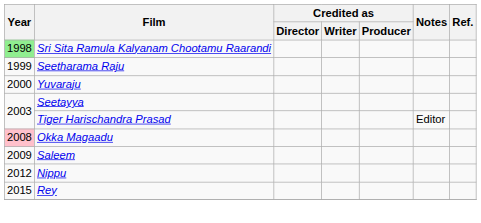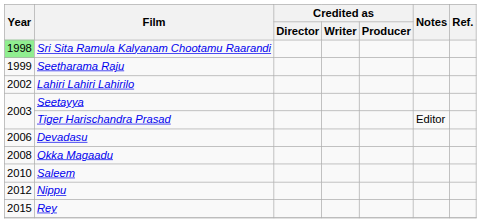 <table class="wikitable sortable">
 <tr>
 <th rowspan=2>Year</th>
 <th rowspan=2>Film</th>
 <th colspan=3>Credited as</th>
 <th rowspan=2>Notes</th>
 <th rowspan=2>Ref.</th>
 </tr>
 <tr>
 <th>Director</th>
 <th>Writer</th>
 <th>Producer</th>
 </tr>
 <tr>
 <td style="background: lightgreen;">1998</td>
 <td><em><a href='#'>Sri Sita Ramula Kalyanam Chootamu Raarandi</a></em></td>
 <td></td>
 <td></td>
 <td></td>
 <td></td>
 <td></td>
 </tr>
 <tr>
 <td>1999</td>
 <td><em><a href='#'>Seetharama Raju</a></em></td>
 <td></td>
 <td></td>
 <td></td>
 <td></td>
 <td></td>
 </tr>
 <tr>
-<td>2000</td>
-<td><a href='#'><em>Yuvaraju</em></a></td>
+<td>2002</td>
+<td><em><a href='#'>Lahiri Lahiri Lahirilo</a></em></td>
 <td></td>
 <td></td>
 <td></td>
 <td></td>
 <td></td>
 </tr>
 <tr>
 <td rowspan="2">2003</td>
 <td><em><a href='#'>Seetayya</a></em></td>
 <td></td>
 <td></td>
 <td></td>
 <td></td>
 <td></td>
 </tr>
 <tr>
 <td><em><a href='#'>Tiger Harischandra Prasad</a></em></td>
 <td></td>
 <td></td>
 <td></td>
 <td>Editor</td>
 <td></td>
 </tr>
 <tr>
-<td style="background: pink;">2008</td>
+<td>2006</td>
+<td><a href='#'><em>Devadasu</em></a></td>
+<td></td>
+<td></td>
+<td></td>
+<td></td>
+<td></td>
+</tr>
+<tr>
+<td>2008</td>
 <td><em><a href='#'>Okka Magaadu</a></em></td>
 <td></td>
 <td></td>
 <td></td>
 <td></td>
 <td></td>
 </tr>
 <tr>
-<td>2009</td>
+<td>2010</td>
 <td><a href='#'><em>Saleem</em></a></td>
 <td></td>
 <td></td>
 <td></td>
 <td></td>
 <td></td>
 </tr>
 <tr>
 <td>2012</td>
 <td><em><a href='#'>Nippu</a></em></td>
 <td></td>
 <td></td>
 <td></td>
 <td></td>
 <td></td>
 </tr>
 <tr>
 <td>2015</td>
 <td><a href='#'><em>Rey</em></a></td>
 <td></td>
 <td></td>
 <td></td>
 <td></td>
 <td></td>
 </tr>
 <tr>
 </tr>
 </table>
